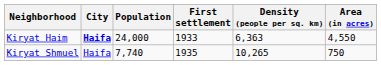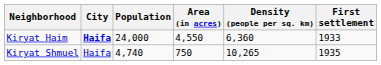 <table class="wikitable sortable">
 <tr>
 <th>Neighborhood</th>
 <th>City</th>
 <th>Population</th>
+<th>Area<br><small>(in <a href='#'>acres</a>)</small></th>
+<th>Density<br><small>(people per sq. km)</small></th>
 <th>First<br>settlement</th>
-<th>Density<br><small>(people per sq. km)</small></th>
-<th>Area<br><small>(in <a href='#'>acres</a>)</small></th>
 </tr>
 <tr>
 <td><a href='#'>Kiryat Haim</a></td>
 <td><strong><a href='#'>Haifa</a></strong></td>
 <td>24,000</td>
+<td>4,550</td>
+<td>6,360</td>
 <td>1933</td>
-<td>6,363</td>
-<td>4,550</td>
 </tr>
 <tr>
 <td><a href='#'>Kiryat Shmuel</a></td>
 <td><a href='#'>Haifa</a></td>
-<td>7,740</td>
+<td>4,740</td>
+<td>750</td>
+<td>10,265</td>
 <td>1935</td>
-<td>10,265</td>
-<td>750</td>
 </tr>
 </table>
